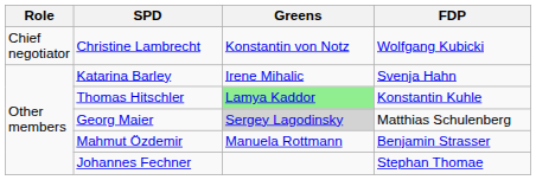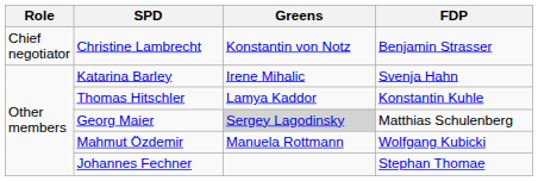 <table class="wikitable">
 <tr>
 <th>Role</th>
 <th style="width:20em">SPD</th>
 <th style="width:20em">Greens</th>
 <th style="width:20em">FDP</th>
 </tr>
 <tr>
 <td>Chief negotiator</td>
 <td><a href='#'>Christine Lambrecht</a></td>
 <td><a href='#'>Konstantin von Notz</a></td>
-<td><a href='#'>Wolfgang Kubicki</a></td>
+<td><a href='#'>Benjamin Strasser</a></td>
 </tr>
 <tr>
 <td rowspan="5">Other members</td>
 <td><a href='#'>Katarina Barley</a></td>
 <td><a href='#'>Irene Mihalic</a></td>
 <td><a href='#'>Svenja Hahn</a></td>
 </tr>
 <tr>
 <td><a href='#'>Thomas Hitschler</a></td>
-<td style="background: lightgreen;"><a href='#'>Lamya Kaddor</a></td>
+<td><a href='#'>Lamya Kaddor</a></td>
 <td><a href='#'>Konstantin Kuhle</a></td>
 </tr>
 <tr>
 <td><a href='#'>Georg Maier</a></td>
 <td style="background: lightgrey;"><a href='#'>Sergey Lagodinsky</a></td>
 <td>Matthias Schulenberg</td>
 </tr>
 <tr>
 <td><a href='#'>Mahmut Özdemir</a></td>
 <td><a href='#'>Manuela Rottmann</a></td>
-<td><a href='#'>Benjamin Strasser</a></td>
+<td><a href='#'>Wolfgang Kubicki</a></td>
 </tr>
 <tr>
 <td><a href='#'>Johannes Fechner</a></td>
 <td></td>
 <td><a href='#'>Stephan Thomae</a></td>
 </tr>
 </table>
